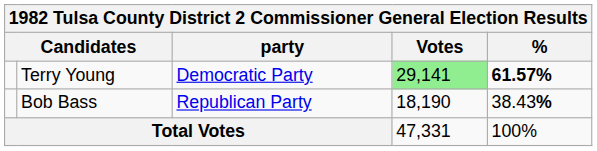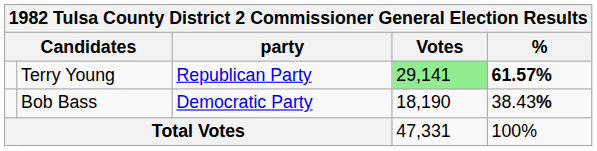 <table class="wikitable">
 <tr>
 <th colspan="5"><strong>1982 Tulsa County District 2 Commissioner General  Election Results</strong></th>
 </tr>
 <tr>
 <th colspan="2">Candidates</th>
 <th>party</th>
 <th>Votes</th>
 <th>%</th>
 </tr>
 <tr>
 <td></td>
 <td>Terry Young</td>
-<td><a href='#'>Democratic Party</a></td>
+<td><a href='#'>Republican Party</a></td>
 <td style="background: lightgreen;">29,141</td>
 <td><strong>61.57%</strong></td>
 </tr>
 <tr>
 <td></td>
 <td>Bob Bass</td>
-<td><a href='#'>Republican Party</a></td>
+<td><a href='#'>Democratic Party</a></td>
 <td>18,190</td>
 <td>38.43<strong>%</strong></td>
 </tr>
 <tr>
 <th colspan="3"><strong>Total Votes</strong></th>
 <td>47,331</td>
 <td>100%</td>
 </tr>
 </table>
